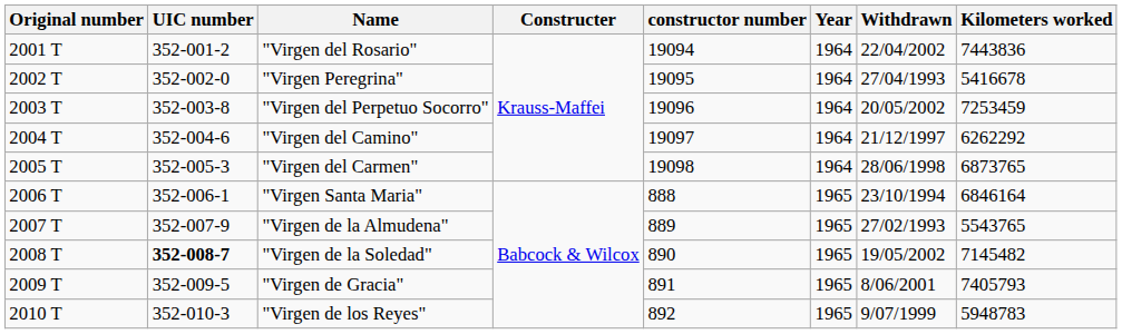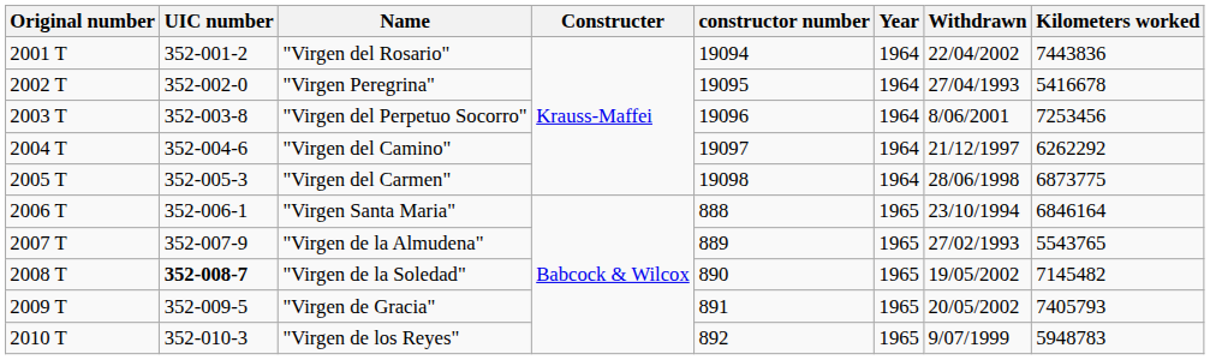 <table class="wikitable">
 <tr>
 <th>Original number</th>
 <th>UIC number</th>
 <th>Name</th>
 <th>Constructer</th>
 <th>constructor number</th>
 <th>Year</th>
 <th>Withdrawn</th>
 <th>Kilometers worked</th>
 </tr>
 <tr>
 <td>2001 T</td>
 <td>352-001-2</td>
 <td>"Virgen del Rosario"</td>
 <td rowspan=5><a href='#'>Krauss-Maffei</a></td>
 <td>19094</td>
 <td>1964</td>
 <td>22/04/2002</td>
 <td>7443836</td>
 </tr>
 <tr>
 <td>2002 T</td>
 <td>352-002-0</td>
 <td>"Virgen Peregrina"</td>
 <td>19095</td>
 <td>1964</td>
 <td>27/04/1993</td>
 <td>5416678</td>
 </tr>
 <tr>
 <td>2003 T</td>
 <td>352-003-8</td>
 <td>"Virgen del Perpetuo Socorro"</td>
 <td>19096</td>
 <td>1964</td>
-<td>20/05/2002</td>
-<td>7253459</td>
+<td>8/06/2001</td>
+<td>7253456</td>
 </tr>
 <tr>
 <td>2004 T</td>
 <td>352-004-6</td>
 <td>"Virgen del Camino"</td>
 <td>19097</td>
 <td>1964</td>
 <td>21/12/1997</td>
 <td>6262292</td>
 </tr>
 <tr>
 <td>2005 T</td>
 <td>352-005-3</td>
 <td>"Virgen del Carmen"</td>
 <td>19098</td>
 <td>1964</td>
 <td>28/06/1998</td>
-<td>6873765</td>
+<td>6873775</td>
 </tr>
 <tr>
 <td>2006 T</td>
 <td>352-006-1</td>
 <td>"Virgen Santa Maria"</td>
 <td rowspan="5"><a href='#'>Babcock & Wilcox</a></td>
 <td>888</td>
 <td>1965</td>
 <td>23/10/1994</td>
 <td>6846164</td>
 </tr>
 <tr>
 <td>2007 T</td>
 <td>352-007-9</td>
 <td>"Virgen de la Almudena"</td>
 <td>889</td>
 <td>1965</td>
 <td>27/02/1993</td>
 <td>5543765</td>
 </tr>
 <tr>
 <td>2008 T</td>
 <td><strong>352-008-7</strong></td>
 <td>"Virgen de la Soledad"</td>
 <td>890</td>
 <td>1965</td>
 <td>19/05/2002</td>
 <td>7145482</td>
 </tr>
 <tr>
 <td>2009 T</td>
 <td>352-009-5</td>
 <td>"Virgen de Gracia"</td>
 <td>891</td>
 <td>1965</td>
-<td>8/06/2001</td>
+<td>20/05/2002</td>
 <td>7405793</td>
 </tr>
 <tr>
 <td>2010 T</td>
 <td>352-010-3</td>
 <td>"Virgen de los Reyes"</td>
 <td>892</td>
 <td>1965</td>
 <td>9/07/1999</td>
 <td>5948783</td>
 </tr>
 </table>
